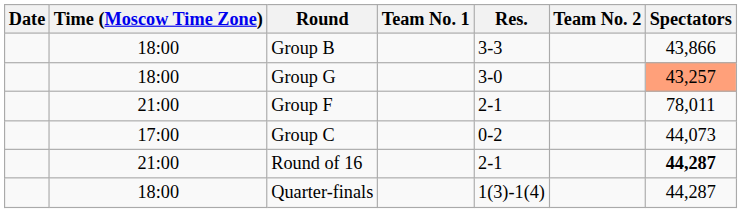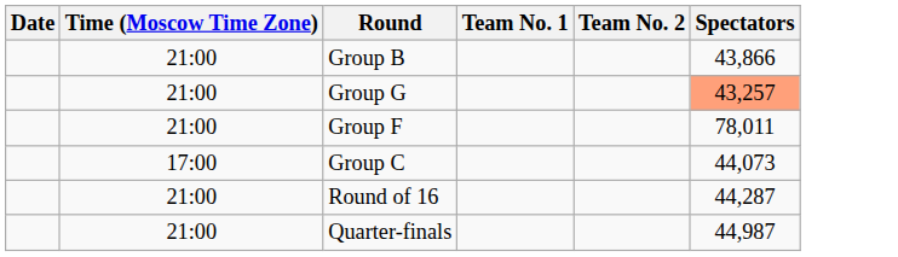 <table class="wikitable">
 <tr>
 <th>Date</th>
 <th>Time (<a href='#'>Moscow Time Zone</a>)</th>
 <th>Round</th>
 <th>Team No. 1</th>
-<th>Res.</th>
 <th>Team No. 2</th>
 <th>Spectators</th>
 </tr>
 <tr>
 <td></td>
-<td style="text-align:center;">18:00</td>
+<td style="text-align:center;">21:00</td>
 <td>Group B</td>
 <td style="text-align:center;"></td>
-<td>3-3</td>
 <td style="text-align:center;"></td>
 <td style="text-align:center;">43,866</td>
 </tr>
 <tr>
 <td></td>
-<td style="text-align:center;">18:00</td>
+<td style="text-align:center;">21:00</td>
 <td>Group G</td>
 <td style="text-align:center;"></td>
-<td>3-0</td>
 <td style="text-align:center;"></td>
 <td style="background: lightsalmon; text-align:center;">43,257</td>
 </tr>
 <tr>
 <td></td>
 <td style="text-align:center;">21:00</td>
 <td>Group F</td>
 <td style="text-align:center;"></td>
-<td>2-1</td>
 <td style="text-align:center;"></td>
 <td style="text-align:center;">78,011</td>
 </tr>
 <tr>
 <td></td>
 <td style="text-align:center;">17:00</td>
 <td>Group C</td>
 <td style="text-align:center;"></td>
-<td>0-2</td>
 <td style="text-align:center;"></td>
 <td style="text-align:center;">44,073</td>
 </tr>
 <tr>
 <td></td>
 <td style="text-align:center;">21:00</td>
 <td>Round of 16</td>
 <td style="text-align:center;"></td>
-<td>2-1</td>
 <td style="text-align:center;"></td>
-<td style="text-align:center;"><strong>44,287 </strong></td>
+<td style="text-align:center;">44,287 </td>
 </tr>
 <tr>
 <td></td>
-<td style="text-align:center;">18:00</td>
+<td style="text-align:center;">21:00</td>
 <td>Quarter-finals</td>
 <td style="text-align:center;"></td>
-<td>1(3)-1(4)</td>
 <td style="text-align:center;"></td>
-<td style="text-align:center;">44,287 </td>
+<td style="text-align:center;">44,987 </td>
 </tr>
 </table>
